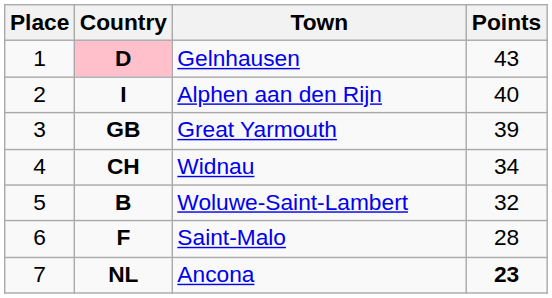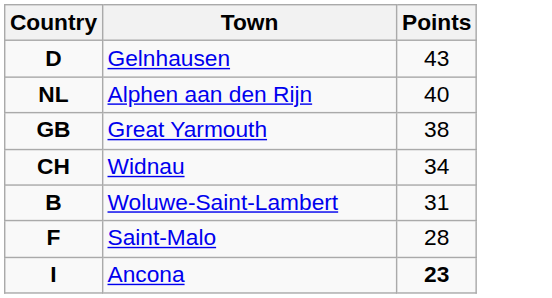 <table class="wikitable">
 <tr>
-<th width="25">Place</th>
 <th width="25">Country</th>
 <th width="200">Town</th>
 <th width="25">Points</th>
 </tr>
 <tr>
-<td align="center">1</td>
-<td align="center" style="background: pink;"><strong>D</strong></td>
+<td align="center"><strong>D</strong></td>
 <td align="left"><a href='#'>Gelnhausen</a></td>
 <td align="center">43</td>
 </tr>
 <tr>
-<td align="center">2</td>
-<td align="center"><strong>I</strong></td>
+<td align="center"><strong>NL</strong></td>
 <td align="left"><a href='#'>Alphen aan den Rijn</a></td>
 <td align="center">40</td>
 </tr>
 <tr>
-<td align="center">3</td>
 <td align="center"><strong>GB</strong></td>
 <td align="left"><a href='#'>Great Yarmouth</a></td>
-<td align="center">39</td>
+<td align="center">38</td>
 </tr>
 <tr>
-<td align="center">4</td>
 <td align="center"><strong>CH</strong></td>
 <td align="left"><a href='#'>Widnau</a></td>
 <td align="center">34</td>
 </tr>
 <tr>
-<td align="center">5</td>
 <td align="center"><strong>B</strong></td>
 <td align="left"><a href='#'>Woluwe-Saint-Lambert</a></td>
-<td align="center">32</td>
+<td align="center">31</td>
 </tr>
 <tr>
-<td align="center">6</td>
 <td align="center"><strong>F</strong></td>
 <td align="left"><a href='#'>Saint-Malo</a></td>
 <td align="center">28</td>
 </tr>
 <tr>
-<td align="center">7</td>
-<td align="center"><strong>NL</strong></td>
+<td align="center"><strong>I</strong></td>
 <td align="left"><a href='#'>Ancona</a></td>
 <td align="center"><strong>23</strong></td>
 </tr>
 </table>
